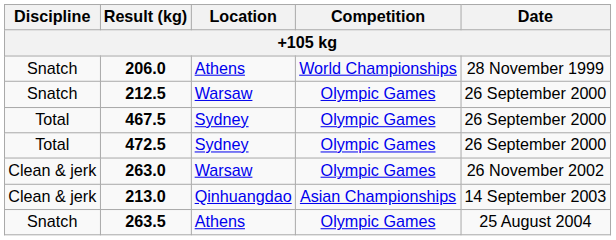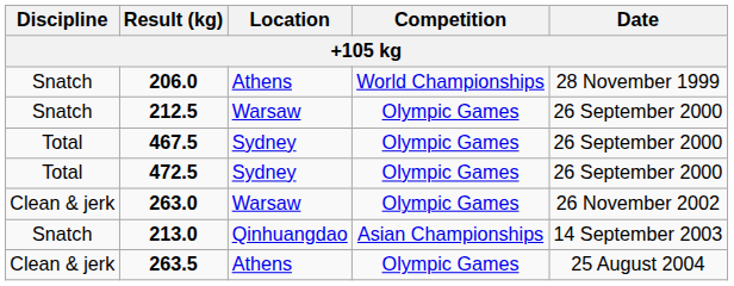 <table class = "wikitable" style="text-align:center;">
 <tr>
 <th>Discipline</th>
 <th>Result (kg)</th>
 <th>Location</th>
 <th>Competition</th>
 <th>Date</th>
 </tr>
 <tr>
 <th colspan=6><strong>+105 kg</strong></th>
 </tr>
 <tr>
 <td>Snatch</td>
 <td><strong>206.0</strong></td>
 <td align=left> <a href='#'>Athens</a></td>
 <td><a href='#'>World Championships</a></td>
 <td>28 November 1999</td>
 </tr>
 <tr>
 <td>Snatch</td>
 <td><strong>212.5</strong></td>
 <td align=left> <a href='#'>Warsaw</a></td>
 <td><a href='#'>Olympic Games</a></td>
 <td>26 September 2000</td>
 </tr>
 <tr>
 <td>Total</td>
 <td><strong>467.5</strong></td>
 <td align=left> <a href='#'>Sydney</a></td>
 <td><a href='#'>Olympic Games</a></td>
 <td>26 September 2000</td>
 </tr>
 <tr>
 <td>Total</td>
 <td><strong>472.5</strong></td>
 <td align=left> <a href='#'>Sydney</a></td>
 <td><a href='#'>Olympic Games</a></td>
 <td>26 September 2000</td>
 </tr>
 <tr>
 <td>Clean & jerk</td>
 <td><strong>263.0</strong></td>
 <td align=left> <a href='#'>Warsaw</a></td>
 <td><a href='#'>Olympic Games</a></td>
 <td>26 November 2002</td>
 </tr>
 <tr>
-<td>Clean & jerk</td>
+<td>Snatch</td>
 <td><strong>213.0</strong></td>
 <td align=left> <a href='#'>Qinhuangdao</a></td>
 <td><a href='#'>Asian Championships</a></td>
 <td>14 September 2003</td>
 </tr>
 <tr>
-<td>Snatch</td>
+<td>Clean & jerk</td>
 <td><strong>263.5</strong></td>
 <td align=left> <a href='#'>Athens</a></td>
 <td><a href='#'>Olympic Games</a></td>
 <td>25 August 2004</td>
 </tr>
 </table>
